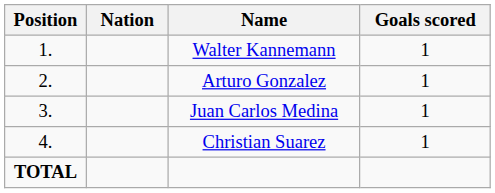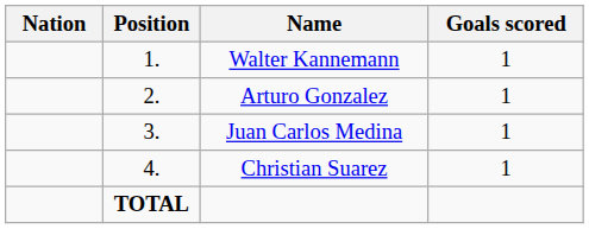 <table class="wikitable" style="font-size: 95%; text-align: center;">
 <tr>
+<th width=60>Nation</th>
 <th width=60>Position</th>
-<th width=60>Nation</th>
 <th width=150>Name</th>
 <th width=100>Goals scored</th>
 </tr>
 <tr>
+<td></td>
 <td>1.</td>
-<td></td>
 <td><a href='#'>Walter Kannemann</a></td>
 <td>1</td>
 </tr>
 <tr>
+<td></td>
 <td>2.</td>
-<td></td>
 <td><a href='#'>Arturo Gonzalez</a></td>
 <td>1</td>
 </tr>
 <tr>
+<td></td>
 <td>3.</td>
-<td></td>
 <td><a href='#'>Juan Carlos Medina</a></td>
 <td>1</td>
 </tr>
 <tr>
+<td></td>
 <td>4.</td>
-<td></td>
 <td><a href='#'>Christian Suarez</a></td>
 <td>1</td>
 </tr>
 <tr>
+<td></td>
 <td><strong>TOTAL</strong></td>
-<td></td>
 <td></td>
 <td></td>
 </tr>
 </table>
